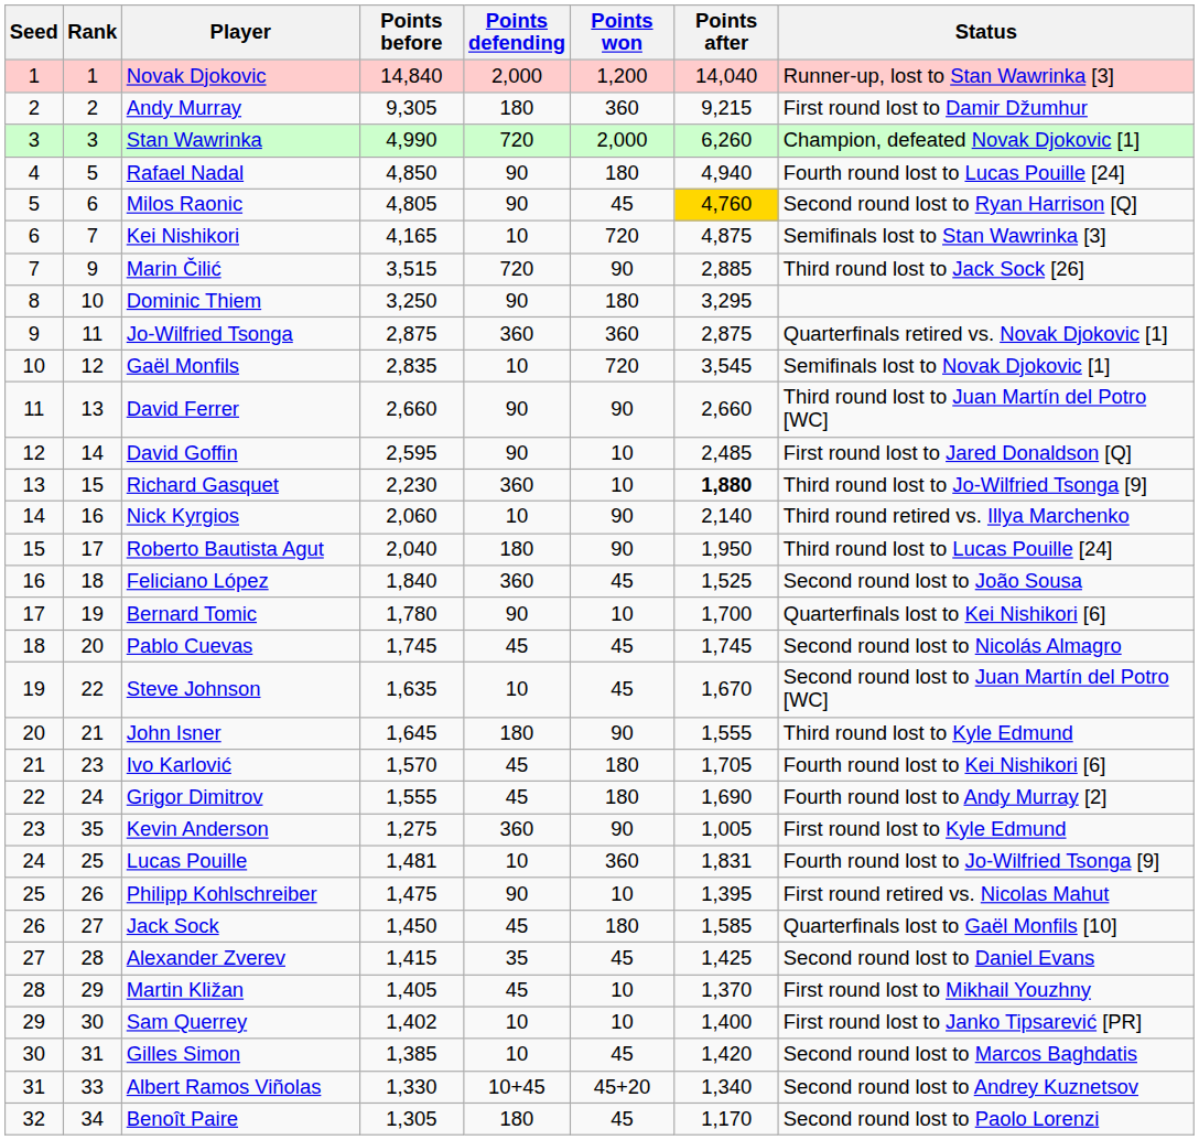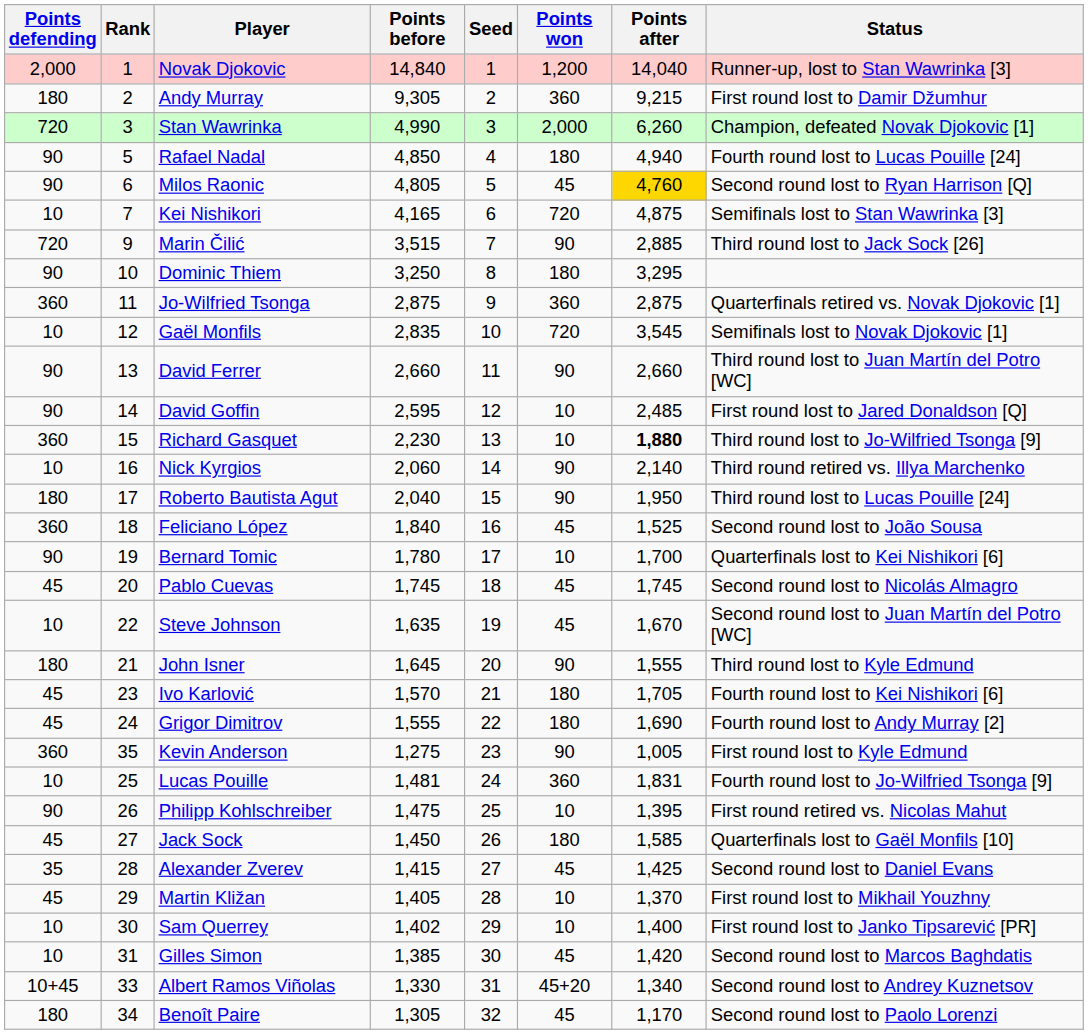 <table class="wikitable sortable" style="text-align:center;">
 <tr style="background:;">
-<th style="width:30px;">Seed</th>
+<th style="width:75px;"><a href='#'>Points<br> defending</a></th>
 <th style="width:30px;">Rank</th>
 <th style="width:180px;">Player</th>
 <th style="width:75px;">Points<br> before</th>
-<th style="width:75px;"><a href='#'>Points<br> defending</a></th>
+<th style="width:30px;">Seed</th>
 <th style="width:75px;"><a href='#'>Points<br> won</a></th>
 <th style="width:75px;">Points<br> after</th>
 <th style="width:320px;">Status</th>
 </tr>
 <tr style="background:#fcc;">
-<td>1</td>
+<td>2,000</td>
 <td>1</td>
 <td style="text-align:left;" data-sort-value=> <a href='#'>Novak Djokovic</a></td>
 <td>14,840</td>
-<td>2,000</td>
+<td>1</td>
 <td>1,200</td>
 <td>14,040</td>
 <td style="text-align:left;" data-sort-value="7">Runner-up, lost to  <a href='#'>Stan Wawrinka</a> [3]</td>
 </tr>
 <tr>
-<td>2</td>
+<td>180</td>
 <td>2</td>
 <td style="text-align:left;" data-sort-value=> <a href='#'>Andy Murray</a></td>
 <td>9,305</td>
-<td>180</td>
+<td>2</td>
 <td>360</td>
 <td>9,215</td>
 <td style="text-align:left;" data-sort-value="1">First round lost to  <a href='#'>Damir Džumhur</a></td>
 </tr>
 <tr style="background:#cfc;">
-<td>3</td>
+<td>720</td>
 <td>3</td>
 <td style="text-align:left;" data-sort-value=> <a href='#'>Stan Wawrinka</a></td>
 <td>4,990</td>
-<td>720</td>
+<td>3</td>
 <td>2,000</td>
 <td>6,260</td>
 <td style="text-align:left;" data-sort-value="8">Champion, defeated  <a href='#'>Novak Djokovic</a> [1]</td>
 </tr>
 <tr>
-<td>4</td>
+<td>90</td>
 <td>5</td>
 <td style="text-align:left;" data-sort-value=> <a href='#'>Rafael Nadal</a></td>
 <td>4,850</td>
-<td>90</td>
+<td>4</td>
 <td>180</td>
 <td>4,940</td>
 <td style="text-align:left;" data-sort-value="4">Fourth round lost to  <a href='#'>Lucas Pouille</a> [24]</td>
 </tr>
 <tr>
-<td>5</td>
+<td>90</td>
 <td>6</td>
 <td style="text-align:left;" data-sort-value=> <a href='#'>Milos Raonic</a></td>
 <td>4,805</td>
-<td>90</td>
+<td>5</td>
 <td>45</td>
 <td style="background: gold;">4,760</td>
 <td style="text-align:left;" data-sort-value="2">Second round lost to  <a href='#'>Ryan Harrison</a> [Q]</td>
 </tr>
 <tr>
-<td>6</td>
+<td>10</td>
 <td>7</td>
 <td style="text-align:left;" data-sort-value=> <a href='#'>Kei Nishikori</a></td>
 <td>4,165</td>
-<td>10</td>
+<td>6</td>
 <td>720</td>
 <td>4,875</td>
 <td style="text-align:left;" data-sort-value="6">Semifinals lost to  <a href='#'>Stan Wawrinka</a> [3]</td>
 </tr>
 <tr>
-<td>7</td>
+<td>720</td>
 <td>9</td>
 <td style="text-align:left;" data-sort-value=> <a href='#'>Marin Čilić</a></td>
 <td>3,515</td>
-<td>720</td>
+<td>7</td>
 <td>90</td>
 <td>2,885</td>
 <td style="text-align:left;" data-sort-value="3">Third round lost to  <a href='#'>Jack Sock</a> [26]</td>
 </tr>
 <tr>
-<td>8</td>
+<td>90</td>
 <td>10</td>
 <td style="text-align:left;" data-sort-value=> <a href='#'>Dominic Thiem</a></td>
 <td>3,250</td>
-<td>90</td>
+<td>8</td>
 <td>180</td>
 <td>3,295</td>
 <td style="text-align:left;" data-sort-value="4"></td>
 </tr>
 <tr>
-<td>9</td>
+<td>360</td>
 <td>11</td>
 <td style="text-align:left;" data-sort-value=> <a href='#'>Jo-Wilfried Tsonga</a></td>
 <td>2,875</td>
-<td>360</td>
+<td>9</td>
 <td>360</td>
 <td>2,875</td>
 <td style="text-align:left;" data-sort-value="5">Quarterfinals retired vs.  <a href='#'>Novak Djokovic</a> [1]</td>
 </tr>
 <tr>
 <td>10</td>
 <td>12</td>
 <td style="text-align:left;" data-sort-value=> <a href='#'>Gaël Monfils</a></td>
 <td>2,835</td>
 <td>10</td>
 <td>720</td>
 <td>3,545</td>
 <td style="text-align:left;" data-sort-value="6">Semifinals lost to  <a href='#'>Novak Djokovic</a> [1]</td>
 </tr>
 <tr>
-<td>11</td>
+<td>90</td>
 <td>13</td>
 <td style="text-align:left;" data-sort-value=> <a href='#'>David Ferrer</a></td>
 <td>2,660</td>
-<td>90</td>
+<td>11</td>
 <td>90</td>
 <td>2,660</td>
 <td style="text-align:left;" data-sort-value="3">Third round lost to  <a href='#'>Juan Martín del Potro</a> [WC]</td>
 </tr>
 <tr>
-<td>12</td>
+<td>90</td>
 <td>14</td>
 <td style="text-align:left;" data-sort-value=> <a href='#'>David Goffin</a></td>
 <td>2,595</td>
-<td>90</td>
+<td>12</td>
 <td>10</td>
 <td>2,485</td>
 <td style="text-align:left;" data-sort-value="1">First round lost to  <a href='#'>Jared Donaldson</a> [Q]</td>
 </tr>
 <tr>
-<td>13</td>
+<td>360</td>
 <td>15</td>
 <td style="text-align:left;" data-sort-value=> <a href='#'>Richard Gasquet</a></td>
 <td>2,230</td>
-<td>360</td>
+<td>13</td>
 <td>10</td>
 <td><strong>1,880</strong></td>
 <td style="text-align:left;" data-sort-value="3">Third round lost to  <a href='#'>Jo-Wilfried Tsonga</a> [9]</td>
 </tr>
 <tr>
-<td>14</td>
+<td>10</td>
 <td>16</td>
 <td style="text-align:left;" data-sort-value=> <a href='#'>Nick Kyrgios</a></td>
 <td>2,060</td>
-<td>10</td>
+<td>14</td>
 <td>90</td>
 <td>2,140</td>
 <td style="text-align:left;" data-sort-value="3">Third round retired vs.  <a href='#'>Illya Marchenko</a></td>
 </tr>
 <tr>
-<td>15</td>
+<td>180</td>
 <td>17</td>
 <td style="text-align:left;" data-sort-value=> <a href='#'>Roberto Bautista Agut</a></td>
 <td>2,040</td>
-<td>180</td>
+<td>15</td>
 <td>90</td>
 <td>1,950</td>
 <td style="text-align:left;" data-sort-value="3">Third round lost to  <a href='#'>Lucas Pouille</a> [24]</td>
 </tr>
 <tr>
-<td>16</td>
+<td>360</td>
 <td>18</td>
 <td style="text-align:left;" data-sort-value=> <a href='#'>Feliciano López</a></td>
 <td>1,840</td>
-<td>360</td>
+<td>16</td>
 <td>45</td>
 <td>1,525</td>
 <td style="text-align:left;" data-sort-value="2">Second round lost to  <a href='#'>João Sousa</a></td>
 </tr>
 <tr>
-<td>17</td>
+<td>90</td>
 <td>19</td>
 <td style="text-align:left;" data-sort-value=> <a href='#'>Bernard Tomic</a></td>
 <td>1,780</td>
-<td>90</td>
+<td>17</td>
 <td>10</td>
 <td>1,700</td>
 <td style="text-align:left;" data-sort-value="5">Quarterfinals lost to  <a href='#'>Kei Nishikori</a> [6]</td>
 </tr>
 <tr>
-<td>18</td>
+<td>45</td>
 <td>20</td>
 <td style="text-align:left;" data-sort-value=> <a href='#'>Pablo Cuevas</a></td>
 <td>1,745</td>
-<td>45</td>
+<td>18</td>
 <td>45</td>
 <td>1,745</td>
 <td style="text-align:left;" data-sort-value="2">Second round lost to  <a href='#'>Nicolás Almagro</a></td>
 </tr>
 <tr>
-<td>19</td>
+<td>10</td>
 <td>22</td>
 <td style="text-align:left;" data-sort-value=> <a href='#'>Steve Johnson</a></td>
 <td>1,635</td>
-<td>10</td>
+<td>19</td>
 <td>45</td>
 <td>1,670</td>
 <td style="text-align:left;" data-sort-value="2">Second round lost to  <a href='#'>Juan Martín del Potro</a> [WC]</td>
 </tr>
 <tr>
-<td>20</td>
+<td>180</td>
 <td>21</td>
 <td style="text-align:left;" data-sort-value=> <a href='#'>John Isner</a></td>
 <td>1,645</td>
-<td>180</td>
+<td>20</td>
 <td>90</td>
 <td>1,555</td>
 <td style="text-align:left;" data-sort-value="3">Third round lost to  <a href='#'>Kyle Edmund</a></td>
 </tr>
 <tr>
-<td>21</td>
+<td>45</td>
 <td>23</td>
 <td style="text-align:left;" data-sort-value=> <a href='#'>Ivo Karlović</a></td>
 <td>1,570</td>
-<td>45</td>
+<td>21</td>
 <td>180</td>
 <td>1,705</td>
 <td style="text-align:left;" data-sort-value="4">Fourth round lost to  <a href='#'>Kei Nishikori</a> [6]</td>
 </tr>
 <tr>
-<td>22</td>
+<td>45</td>
 <td>24</td>
 <td style="text-align:left;" data-sort-value=> <a href='#'>Grigor Dimitrov</a></td>
 <td>1,555</td>
-<td>45</td>
+<td>22</td>
 <td>180</td>
 <td>1,690</td>
 <td style="text-align:left;" data-sort-value="4">Fourth round lost to  <a href='#'>Andy Murray</a> [2]</td>
 </tr>
 <tr>
-<td>23</td>
+<td>360</td>
 <td>35</td>
 <td style="text-align:left;" data-sort-value=> <a href='#'>Kevin Anderson</a></td>
 <td>1,275</td>
-<td>360</td>
+<td>23</td>
 <td>90</td>
 <td>1,005</td>
 <td style="text-align:left;" data-sort-value="1">First round lost to  <a href='#'>Kyle Edmund</a></td>
 </tr>
 <tr>
-<td>24</td>
+<td>10</td>
 <td>25</td>
 <td style="text-align:left;" data-sort-value=> <a href='#'>Lucas Pouille</a></td>
 <td>1,481</td>
-<td>10</td>
+<td>24</td>
 <td>360</td>
 <td>1,831</td>
 <td style="text-align:left;" data-sort-value="4">Fourth round lost to  <a href='#'>Jo-Wilfried Tsonga</a> [9]</td>
 </tr>
 <tr>
-<td>25</td>
+<td>90</td>
 <td>26</td>
 <td style="text-align:left;" data-sort-value=> <a href='#'>Philipp Kohlschreiber</a></td>
 <td>1,475</td>
-<td>90</td>
+<td>25</td>
 <td>10</td>
 <td>1,395</td>
 <td style="text-align:left;" data-sort-value="1">First round retired vs.  <a href='#'>Nicolas Mahut</a></td>
 </tr>
 <tr>
-<td>26</td>
+<td>45</td>
 <td>27</td>
 <td style="text-align:left;" data-sort-value=> <a href='#'>Jack Sock</a></td>
 <td>1,450</td>
-<td>45</td>
+<td>26</td>
 <td>180</td>
 <td>1,585</td>
 <td style="text-align:left;" data-sort-value="5">Quarterfinals lost to  <a href='#'>Gaël Monfils</a> [10]</td>
 </tr>
 <tr>
-<td>27</td>
+<td>35</td>
 <td>28</td>
 <td style="text-align:left;" data-sort-value=> <a href='#'>Alexander Zverev</a></td>
 <td>1,415</td>
-<td>35</td>
+<td>27</td>
 <td>45</td>
 <td>1,425</td>
 <td style="text-align:left;" data-sort-value="2">Second round lost to  <a href='#'>Daniel Evans</a></td>
 </tr>
 <tr>
-<td>28</td>
+<td>45</td>
 <td>29</td>
 <td style="text-align:left;" data-sort-value=> <a href='#'>Martin Kližan</a></td>
 <td>1,405</td>
-<td>45</td>
+<td>28</td>
 <td>10</td>
 <td>1,370</td>
 <td style="text-align:left;" data-sort-value="1">First round lost to  <a href='#'>Mikhail Youzhny</a></td>
 </tr>
 <tr>
-<td>29</td>
+<td>10</td>
 <td>30</td>
 <td style="text-align:left;" data-sort-value=> <a href='#'>Sam Querrey</a></td>
 <td>1,402</td>
-<td>10</td>
+<td>29</td>
 <td>10</td>
 <td>1,400</td>
 <td style="text-align:left;" data-sort-value="1">First round lost to  <a href='#'>Janko Tipsarević</a> [PR]</td>
 </tr>
 <tr>
-<td>30</td>
+<td>10</td>
 <td>31</td>
 <td style="text-align:left;" data-sort-value=> <a href='#'>Gilles Simon</a></td>
 <td>1,385</td>
-<td>10</td>
+<td>30</td>
 <td>45</td>
 <td>1,420</td>
 <td style="text-align:left;" data-sort-value="2">Second round lost to  <a href='#'>Marcos Baghdatis</a></td>
 </tr>
 <tr>
-<td>31</td>
+<td>10+45</td>
 <td>33</td>
 <td style="text-align:left;" data-sort-value=> <a href='#'>Albert Ramos Viñolas</a></td>
 <td>1,330</td>
-<td>10+45</td>
+<td>31</td>
 <td>45+20</td>
 <td>1,340</td>
 <td style="text-align:left;" data-sort-value="2">Second round lost to  <a href='#'>Andrey Kuznetsov</a></td>
 </tr>
 <tr>
-<td>32</td>
+<td>180</td>
 <td>34</td>
 <td style="text-align:left;" data-sort-value=> <a href='#'>Benoît Paire</a></td>
 <td>1,305</td>
-<td>180</td>
+<td>32</td>
 <td>45</td>
 <td>1,170</td>
 <td style="text-align:left;" data-sort-value="2">Second round lost to  <a href='#'>Paolo Lorenzi</a></td>
 </tr>
 </table>
